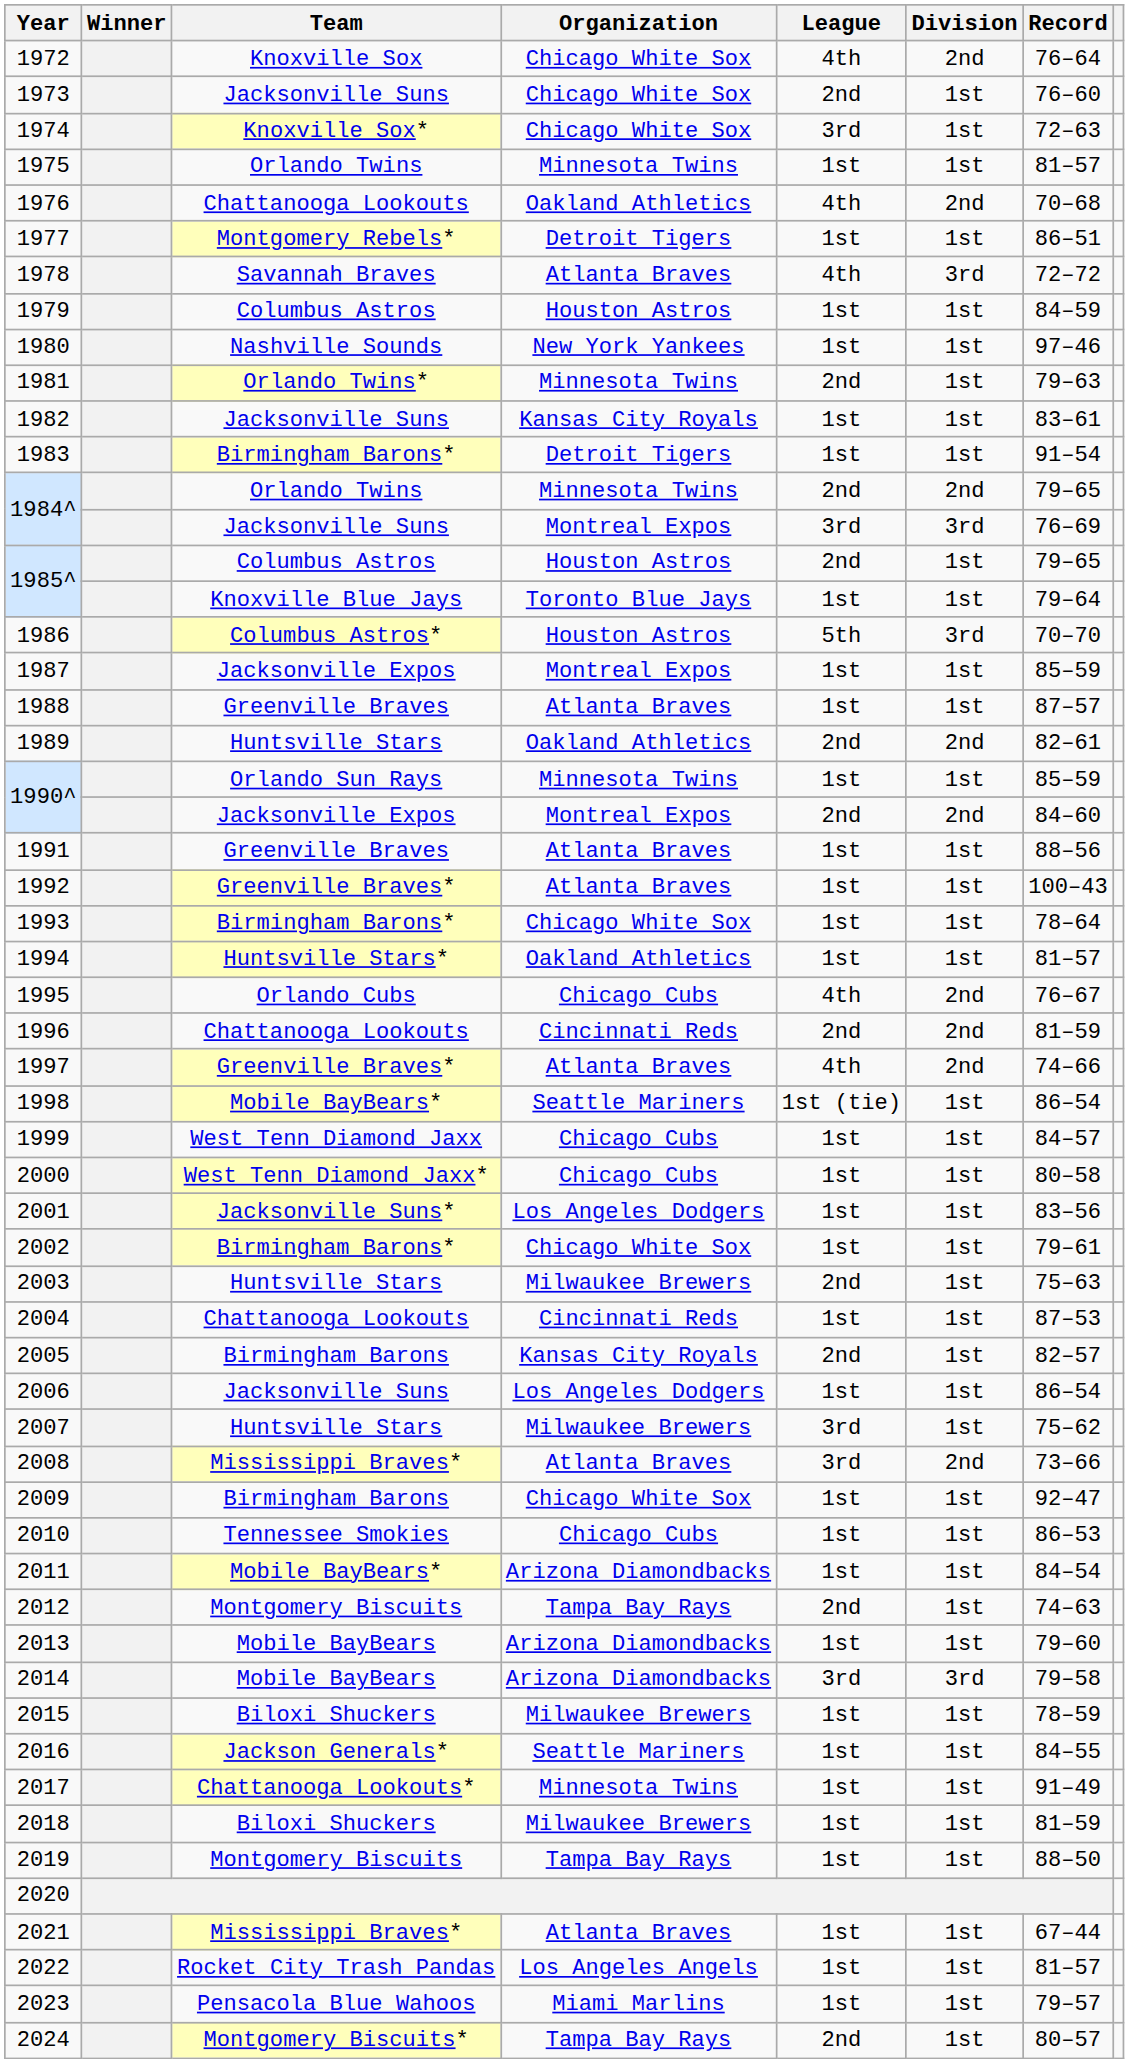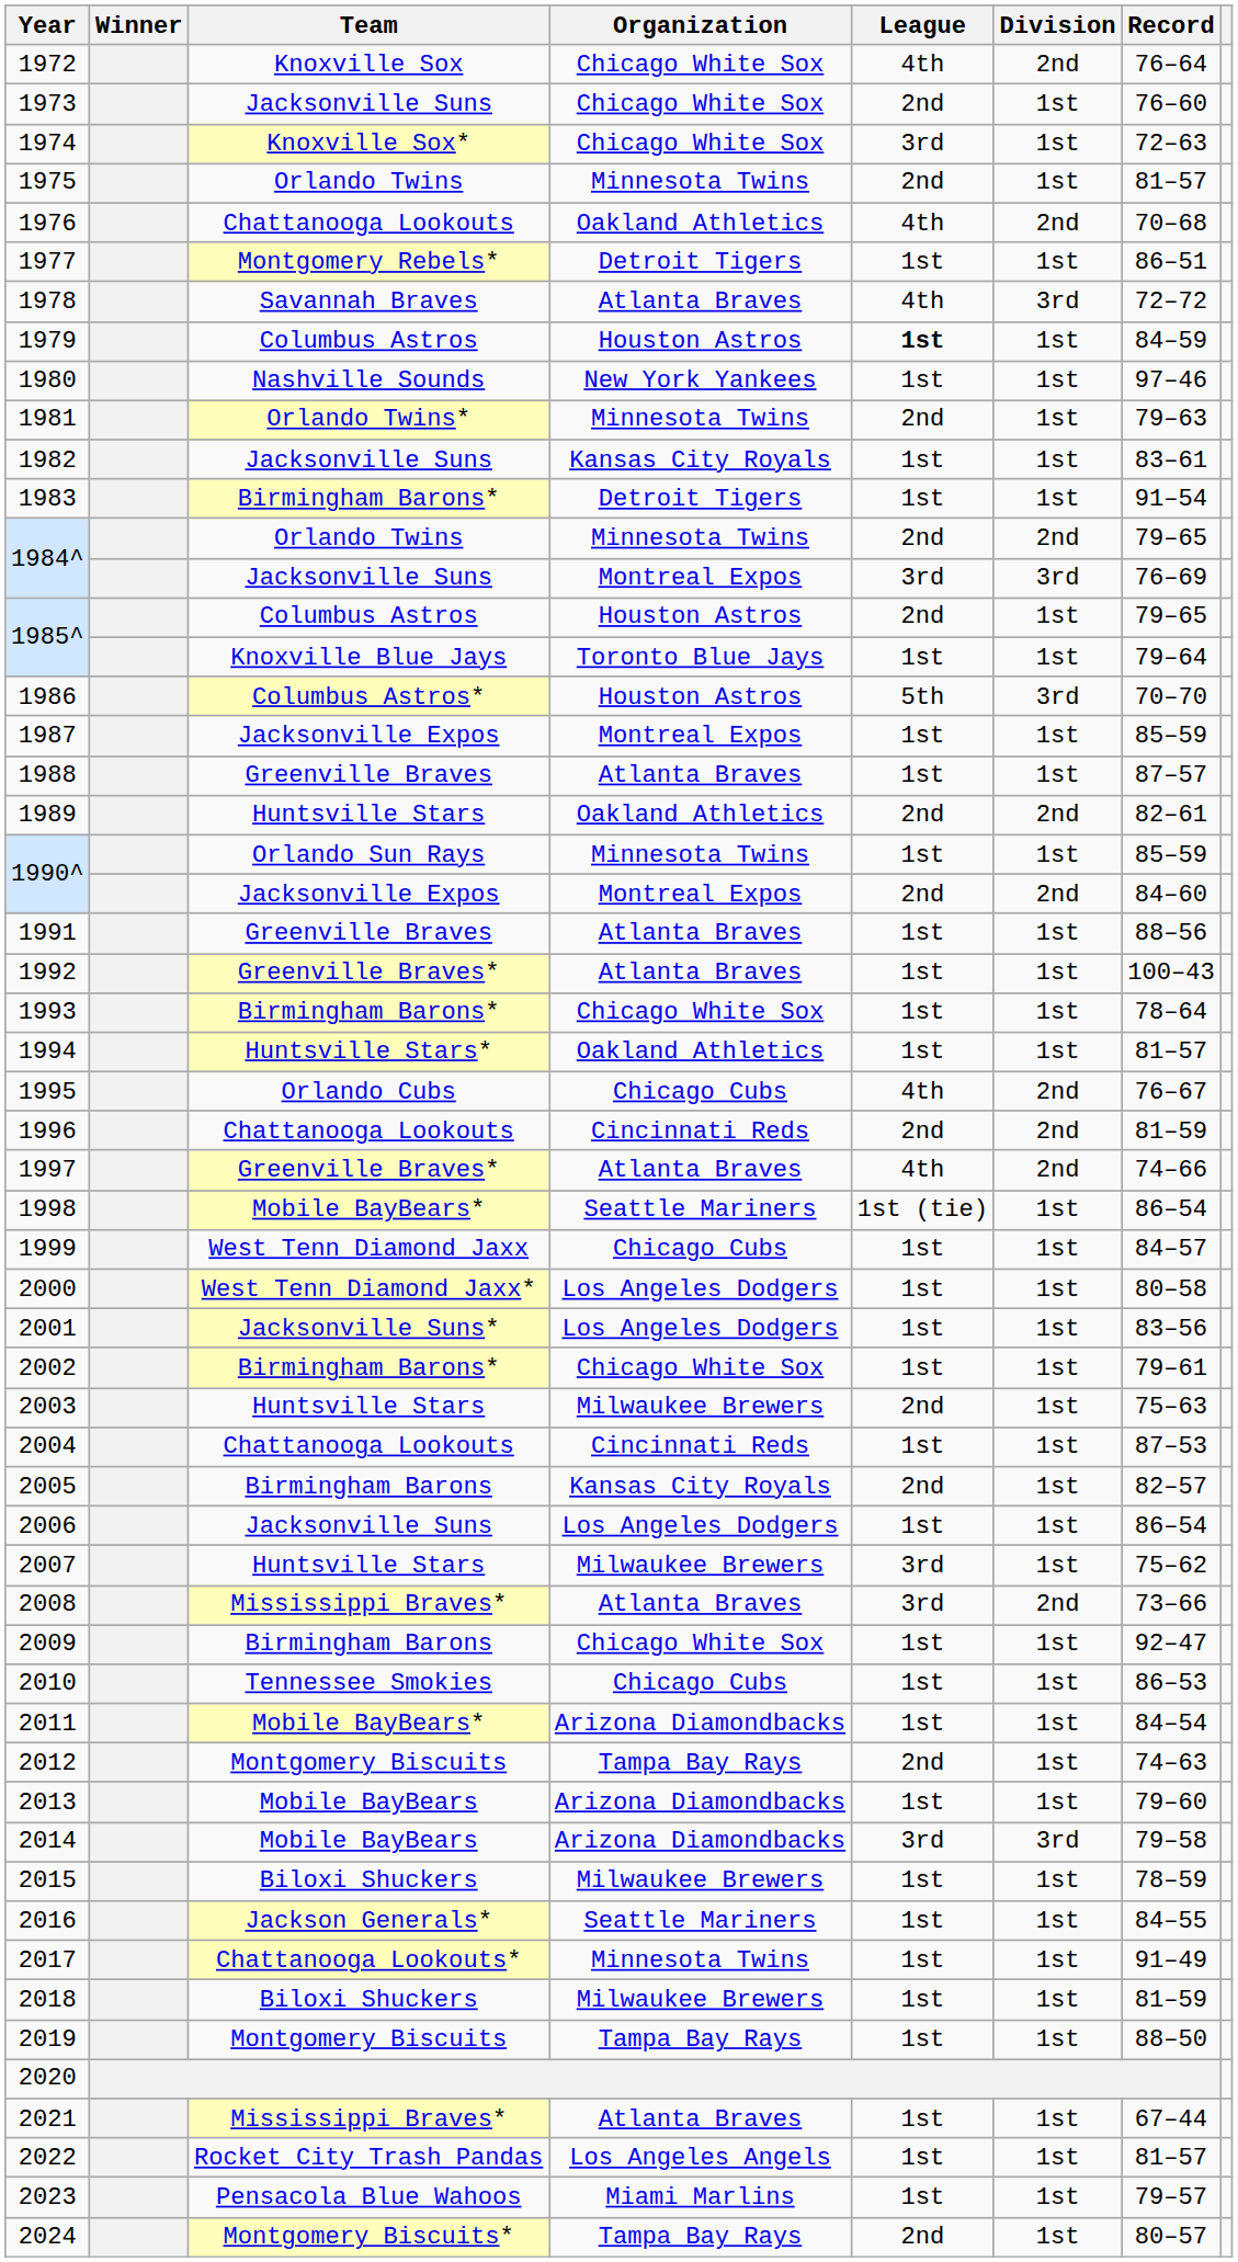 <table class="wikitable sortable plainrowheaders" style="text-align:center">
 <tr>
 <th scope="col">Year</th>
 <th scope="col">Winner</th>
 <th scope="col">Team</th>
 <th scope="col">Organization</th>
 <th scope="col">League</th>
 <th scope="col">Division</th>
 <th scope="col">Record</th>
 <th scope="col" class="unsortable"></th>
 </tr>
 <tr>
 <td>1972</td>
 <th scope="row" style="text-align:center"></th>
 <td><a href='#'>Knoxville Sox</a></td>
 <td><a href='#'>Chicago White Sox</a></td>
 <td>4th</td>
 <td>2nd</td>
 <td>76–64</td>
 <td></td>
 </tr>
 <tr>
 <td>1973</td>
 <th scope="row" style="text-align:center"></th>
 <td><a href='#'>Jacksonville Suns</a></td>
 <td><a href='#'>Chicago White Sox</a></td>
 <td>2nd</td>
 <td>1st</td>
 <td>76–60</td>
 <td></td>
 </tr>
 <tr>
 <td>1974</td>
 <th scope="row" style="text-align:center"></th>
 <td style="background-color:#FFFFBB;"><a href='#'>Knoxville Sox</a>*</td>
 <td><a href='#'>Chicago White Sox</a></td>
 <td>3rd</td>
 <td>1st</td>
 <td>72–63</td>
 <td></td>
 </tr>
 <tr>
 <td>1975</td>
 <th scope="row" style="text-align:center"></th>
 <td><a href='#'>Orlando Twins</a></td>
 <td><a href='#'>Minnesota Twins</a></td>
-<td>1st</td>
+<td>2nd</td>
 <td>1st</td>
 <td>81–57</td>
 <td></td>
 </tr>
 <tr>
 <td>1976</td>
 <th scope="row" style="text-align:center"></th>
 <td><a href='#'>Chattanooga Lookouts</a></td>
 <td><a href='#'>Oakland Athletics</a></td>
 <td>4th</td>
 <td>2nd</td>
 <td>70–68</td>
 <td></td>
 </tr>
 <tr>
 <td>1977</td>
 <th scope="row" style="text-align:center"></th>
 <td style="background-color:#FFFFBB;"><a href='#'>Montgomery Rebels</a>*</td>
 <td><a href='#'>Detroit Tigers</a></td>
 <td>1st</td>
 <td>1st</td>
 <td>86–51</td>
 <td></td>
 </tr>
 <tr>
 <td>1978</td>
 <th scope="row" style="text-align:center"></th>
 <td><a href='#'>Savannah Braves</a></td>
 <td><a href='#'>Atlanta Braves</a></td>
 <td>4th</td>
 <td>3rd</td>
 <td>72–72</td>
 <td></td>
 </tr>
 <tr>
 <td>1979</td>
 <th scope="row" style="text-align:center"></th>
 <td><a href='#'>Columbus Astros</a></td>
 <td><a href='#'>Houston Astros</a></td>
-<td>1st</td>
+<td><strong>1st</strong></td>
 <td>1st</td>
 <td>84–59</td>
 <td></td>
 </tr>
 <tr>
 <td>1980</td>
 <th scope="row" style="text-align:center"></th>
 <td><a href='#'>Nashville Sounds</a></td>
 <td><a href='#'>New York Yankees</a></td>
 <td>1st</td>
 <td>1st</td>
 <td>97–46</td>
 <td></td>
 </tr>
 <tr>
 <td>1981</td>
 <th scope="row" style="text-align:center"></th>
 <td style="background-color:#FFFFBB;"><a href='#'>Orlando Twins</a>*</td>
 <td><a href='#'>Minnesota Twins</a></td>
 <td>2nd</td>
 <td>1st</td>
 <td>79–63</td>
 <td></td>
 </tr>
 <tr>
 <td>1982</td>
 <th scope="row" style="text-align:center"></th>
 <td><a href='#'>Jacksonville Suns</a></td>
 <td><a href='#'>Kansas City Royals</a></td>
 <td>1st</td>
 <td>1st</td>
 <td>83–61</td>
 <td></td>
 </tr>
 <tr>
 <td>1983</td>
 <th scope="row" style="text-align:center"></th>
 <td style="background-color:#FFFFBB;"><a href='#'>Birmingham Barons</a>*</td>
 <td><a href='#'>Detroit Tigers</a></td>
 <td>1st</td>
 <td>1st</td>
 <td>91–54</td>
 <td></td>
 </tr>
 <tr>
 <td style="background-color:#D0E7FF;" rowspan="2">1984^</td>
 <th scope="row" style="text-align:center"></th>
 <td><a href='#'>Orlando Twins</a></td>
 <td><a href='#'>Minnesota Twins</a></td>
 <td>2nd</td>
 <td>2nd</td>
 <td>79–65</td>
 <td></td>
 </tr>
 <tr>
 <th scope="row" style="text-align:center"></th>
 <td><a href='#'>Jacksonville Suns</a></td>
 <td><a href='#'>Montreal Expos</a></td>
 <td>3rd</td>
 <td>3rd</td>
 <td>76–69</td>
 <td></td>
 </tr>
 <tr>
 <td style="background-color:#D0E7FF;" rowspan="2">1985^</td>
 <th scope="row" style="text-align:center"></th>
 <td><a href='#'>Columbus Astros</a></td>
 <td><a href='#'>Houston Astros</a></td>
 <td>2nd</td>
 <td>1st</td>
 <td>79–65</td>
 <td></td>
 </tr>
 <tr>
 <th scope="row" style="text-align:center"></th>
 <td><a href='#'>Knoxville Blue Jays</a></td>
 <td><a href='#'>Toronto Blue Jays</a></td>
 <td>1st</td>
 <td>1st</td>
 <td>79–64</td>
 <td></td>
 </tr>
 <tr>
 <td>1986</td>
 <th scope="row" style="text-align:center"></th>
 <td style="background-color:#FFFFBB;"><a href='#'>Columbus Astros</a>*</td>
 <td><a href='#'>Houston Astros</a></td>
 <td>5th</td>
 <td>3rd</td>
 <td>70–70</td>
 <td></td>
 </tr>
 <tr>
 <td>1987</td>
 <th scope="row" style="text-align:center"></th>
 <td><a href='#'>Jacksonville Expos</a></td>
 <td><a href='#'>Montreal Expos</a></td>
 <td>1st</td>
 <td>1st</td>
 <td>85–59</td>
 <td></td>
 </tr>
 <tr>
 <td>1988</td>
 <th scope="row" style="text-align:center"></th>
 <td><a href='#'>Greenville Braves</a></td>
 <td><a href='#'>Atlanta Braves</a></td>
 <td>1st</td>
 <td>1st</td>
 <td>87–57</td>
 <td></td>
 </tr>
 <tr>
 <td>1989</td>
 <th scope="row" style="text-align:center"></th>
 <td><a href='#'>Huntsville Stars</a></td>
 <td><a href='#'>Oakland Athletics</a></td>
 <td>2nd</td>
 <td>2nd</td>
 <td>82–61</td>
 <td></td>
 </tr>
 <tr>
 <td style="background-color:#D0E7FF;" rowspan="2">1990^</td>
 <th scope="row" style="text-align:center"></th>
 <td><a href='#'>Orlando Sun Rays</a></td>
 <td><a href='#'>Minnesota Twins</a></td>
 <td>1st</td>
 <td>1st</td>
 <td>85–59</td>
 <td></td>
 </tr>
 <tr>
 <th scope="row" style="text-align:center"></th>
 <td><a href='#'>Jacksonville Expos</a></td>
 <td><a href='#'>Montreal Expos</a></td>
 <td>2nd</td>
 <td>2nd</td>
 <td>84–60</td>
 <td></td>
 </tr>
 <tr>
 <td>1991</td>
 <th scope="row" style="text-align:center"></th>
 <td><a href='#'>Greenville Braves</a></td>
 <td><a href='#'>Atlanta Braves</a></td>
 <td>1st</td>
 <td>1st</td>
 <td>88–56</td>
 <td></td>
 </tr>
 <tr>
 <td>1992</td>
 <th scope="row" style="text-align:center"></th>
 <td style="background-color:#FFFFBB;"><a href='#'>Greenville Braves</a>*</td>
 <td><a href='#'>Atlanta Braves</a></td>
 <td>1st</td>
 <td>1st</td>
 <td>100–43</td>
 <td></td>
 </tr>
 <tr>
 <td>1993</td>
 <th scope="row" style="text-align:center"></th>
 <td style="background-color:#FFFFBB;"><a href='#'>Birmingham Barons</a>*</td>
 <td><a href='#'>Chicago White Sox</a></td>
 <td>1st</td>
 <td>1st</td>
 <td>78–64</td>
 <td></td>
 </tr>
 <tr>
 <td>1994</td>
 <th scope="row" style="text-align:center"></th>
 <td style="background-color:#FFFFBB;"><a href='#'>Huntsville Stars</a>*</td>
 <td><a href='#'>Oakland Athletics</a></td>
 <td>1st</td>
 <td>1st</td>
 <td>81–57</td>
 <td></td>
 </tr>
 <tr>
 <td>1995</td>
 <th scope="row" style="text-align:center"></th>
 <td><a href='#'>Orlando Cubs</a></td>
 <td><a href='#'>Chicago Cubs</a></td>
 <td>4th</td>
 <td>2nd</td>
 <td>76–67</td>
 <td></td>
 </tr>
 <tr>
 <td>1996</td>
 <th scope="row" style="text-align:center"></th>
 <td><a href='#'>Chattanooga Lookouts</a></td>
 <td><a href='#'>Cincinnati Reds</a></td>
 <td>2nd</td>
 <td>2nd</td>
 <td>81–59</td>
 <td></td>
 </tr>
 <tr>
 <td>1997</td>
 <th scope="row" style="text-align:center"></th>
 <td style="background-color:#FFFFBB;"><a href='#'>Greenville Braves</a>*</td>
 <td><a href='#'>Atlanta Braves</a></td>
 <td>4th</td>
 <td>2nd</td>
 <td>74–66</td>
 <td></td>
 </tr>
 <tr>
 <td>1998</td>
 <th scope="row" style="text-align:center"></th>
 <td style="background-color:#FFFFBB;"><a href='#'>Mobile BayBears</a>*</td>
 <td><a href='#'>Seattle Mariners</a></td>
 <td>1st (tie)</td>
 <td>1st</td>
 <td>86–54</td>
 <td></td>
 </tr>
 <tr>
 <td>1999</td>
 <th scope="row" style="text-align:center"></th>
 <td><a href='#'>West Tenn Diamond Jaxx</a></td>
 <td><a href='#'>Chicago Cubs</a></td>
 <td>1st</td>
 <td>1st</td>
 <td>84–57</td>
 <td></td>
 </tr>
 <tr>
 <td>2000</td>
 <th scope="row" style="text-align:center"></th>
 <td style="background-color:#FFFFBB;"><a href='#'>West Tenn Diamond Jaxx</a>*</td>
-<td><a href='#'>Chicago Cubs</a></td>
+<td><a href='#'>Los Angeles Dodgers</a></td>
 <td>1st</td>
 <td>1st</td>
 <td>80–58</td>
 <td></td>
 </tr>
 <tr>
 <td>2001</td>
 <th scope="row" style="text-align:center"> </th>
 <td style="background-color:#FFFFBB;"><a href='#'>Jacksonville Suns</a>*</td>
 <td><a href='#'>Los Angeles Dodgers</a></td>
 <td>1st</td>
 <td>1st</td>
 <td>83–56</td>
 <td></td>
 </tr>
 <tr>
 <td>2002</td>
 <th scope="row" style="text-align:center"></th>
 <td style="background-color:#FFFFBB;"><a href='#'>Birmingham Barons</a>*</td>
 <td><a href='#'>Chicago White Sox</a></td>
 <td>1st</td>
 <td>1st</td>
 <td>79–61</td>
 <td></td>
 </tr>
 <tr>
 <td>2003</td>
 <th scope="row" style="text-align:center"></th>
 <td><a href='#'>Huntsville Stars</a></td>
 <td><a href='#'>Milwaukee Brewers</a></td>
 <td>2nd</td>
 <td>1st</td>
 <td>75–63</td>
 <td></td>
 </tr>
 <tr>
 <td>2004</td>
 <th scope="row" style="text-align:center"></th>
 <td><a href='#'>Chattanooga Lookouts</a></td>
 <td><a href='#'>Cincinnati Reds</a></td>
 <td>1st</td>
 <td>1st</td>
 <td>87–53</td>
 <td></td>
 </tr>
 <tr>
 <td>2005</td>
 <th scope="row" style="text-align:center"></th>
 <td><a href='#'>Birmingham Barons</a></td>
 <td><a href='#'>Kansas City Royals</a></td>
 <td>2nd</td>
 <td>1st</td>
 <td>82–57</td>
 <td></td>
 </tr>
 <tr>
 <td>2006</td>
 <th scope="row" style="text-align:center"> </th>
 <td><a href='#'>Jacksonville Suns</a></td>
 <td><a href='#'>Los Angeles Dodgers</a></td>
 <td>1st</td>
 <td>1st</td>
 <td>86–54</td>
 <td></td>
 </tr>
 <tr>
 <td>2007</td>
 <th scope="row" style="text-align:center"></th>
 <td><a href='#'>Huntsville Stars</a></td>
 <td><a href='#'>Milwaukee Brewers</a></td>
 <td>3rd</td>
 <td>1st</td>
 <td>75–62</td>
 <td></td>
 </tr>
 <tr>
 <td>2008</td>
 <th scope="row" style="text-align:center"></th>
 <td style="background-color:#FFFFBB;"><a href='#'>Mississippi Braves</a>*</td>
 <td><a href='#'>Atlanta Braves</a></td>
 <td>3rd</td>
 <td>2nd</td>
 <td>73–66</td>
 <td></td>
 </tr>
 <tr>
 <td>2009</td>
 <th scope="row" style="text-align:center"></th>
 <td><a href='#'>Birmingham Barons</a></td>
 <td><a href='#'>Chicago White Sox</a></td>
 <td>1st</td>
 <td>1st</td>
 <td>92–47</td>
 <td></td>
 </tr>
 <tr>
 <td>2010</td>
 <th scope="row" style="text-align:center"></th>
 <td><a href='#'>Tennessee Smokies</a></td>
 <td><a href='#'>Chicago Cubs</a></td>
 <td>1st</td>
 <td>1st</td>
 <td>86–53</td>
 <td></td>
 </tr>
 <tr>
 <td>2011</td>
 <th scope="row" style="text-align:center"></th>
 <td style="background-color:#FFFFBB;"><a href='#'>Mobile BayBears</a>*</td>
 <td><a href='#'>Arizona Diamondbacks</a></td>
 <td>1st</td>
 <td>1st</td>
 <td>84–54</td>
 <td></td>
 </tr>
 <tr>
 <td>2012</td>
 <th scope="row" style="text-align:center"></th>
 <td><a href='#'>Montgomery Biscuits</a></td>
 <td><a href='#'>Tampa Bay Rays</a></td>
 <td>2nd</td>
 <td>1st</td>
 <td>74–63</td>
 <td></td>
 </tr>
 <tr>
 <td>2013</td>
 <th scope="row" style="text-align:center"> </th>
 <td><a href='#'>Mobile BayBears</a></td>
 <td><a href='#'>Arizona Diamondbacks</a></td>
 <td>1st</td>
 <td>1st</td>
 <td>79–60</td>
 <td></td>
 </tr>
 <tr>
 <td>2014</td>
 <th scope="row" style="text-align:center"> </th>
 <td><a href='#'>Mobile BayBears</a></td>
 <td><a href='#'>Arizona Diamondbacks</a></td>
 <td>3rd</td>
 <td>3rd</td>
 <td>79–58</td>
 <td></td>
 </tr>
 <tr>
 <td>2015</td>
 <th scope="row" style="text-align:center"></th>
 <td><a href='#'>Biloxi Shuckers</a></td>
 <td><a href='#'>Milwaukee Brewers</a></td>
 <td>1st</td>
 <td>1st</td>
 <td>78–59</td>
 <td></td>
 </tr>
 <tr>
 <td>2016</td>
 <th scope="row" style="text-align:center"></th>
 <td style="background-color:#FFFFBB;"><a href='#'>Jackson Generals</a>*</td>
 <td><a href='#'>Seattle Mariners</a></td>
 <td>1st</td>
 <td>1st</td>
 <td>84–55</td>
 <td></td>
 </tr>
 <tr>
 <td>2017</td>
 <th scope="row" style="text-align:center"></th>
 <td style="background-color:#FFFFBB;"><a href='#'>Chattanooga Lookouts</a>*</td>
 <td><a href='#'>Minnesota Twins</a></td>
 <td>1st</td>
 <td>1st</td>
 <td>91–49</td>
 <td></td>
 </tr>
 <tr>
 <td>2018</td>
 <th scope="row" style="text-align:center"></th>
 <td><a href='#'>Biloxi Shuckers</a></td>
 <td><a href='#'>Milwaukee Brewers</a></td>
 <td>1st</td>
 <td>1st</td>
 <td>81–59</td>
 <td></td>
 </tr>
 <tr>
 <td>2019</td>
 <th scope="row" style="text-align:center"></th>
 <td><a href='#'>Montgomery Biscuits</a></td>
 <td><a href='#'>Tampa Bay Rays</a></td>
 <td>1st</td>
 <td>1st</td>
 <td>88–50</td>
 <td></td>
 </tr>
 <tr>
 <td>2020</td>
 <th scope="row" style="text-align:center" colspan="6"></th>
 <td></td>
 </tr>
 <tr>
 <td>2021</td>
 <th scope="row" style="text-align:center"></th>
 <td style="background-color:#FFFFBB;"><a href='#'>Mississippi Braves</a>*</td>
 <td><a href='#'>Atlanta Braves</a></td>
 <td>1st</td>
 <td>1st</td>
 <td>67–44</td>
 <td></td>
 </tr>
 <tr>
 <td>2022</td>
 <th scope="row" style="text-align:center"></th>
 <td><a href='#'>Rocket City Trash Pandas</a></td>
 <td><a href='#'>Los Angeles Angels</a></td>
 <td>1st</td>
 <td>1st</td>
 <td>81–57</td>
 <td></td>
 </tr>
 <tr>
 <td>2023</td>
 <th scope="row" style="text-align:center"></th>
 <td><a href='#'>Pensacola Blue Wahoos</a></td>
 <td><a href='#'>Miami Marlins</a></td>
 <td>1st</td>
 <td>1st</td>
 <td>79–57</td>
 <td></td>
 </tr>
 <tr>
 <td>2024</td>
 <th scope="row" style="text-align:center"></th>
 <td style="background-color:#FFFFBB;"><a href='#'>Montgomery Biscuits</a>*</td>
 <td><a href='#'>Tampa Bay Rays</a></td>
 <td>2nd</td>
 <td>1st</td>
 <td>80–57</td>
 <td></td>
 </tr>
 </table>
